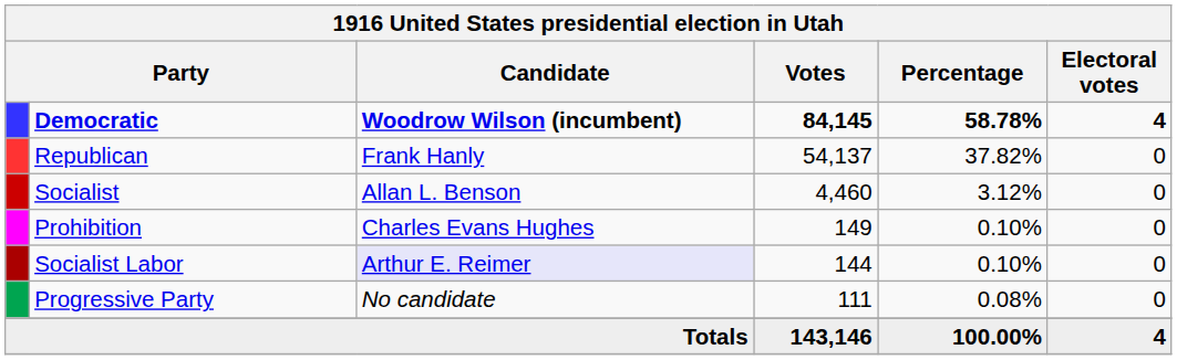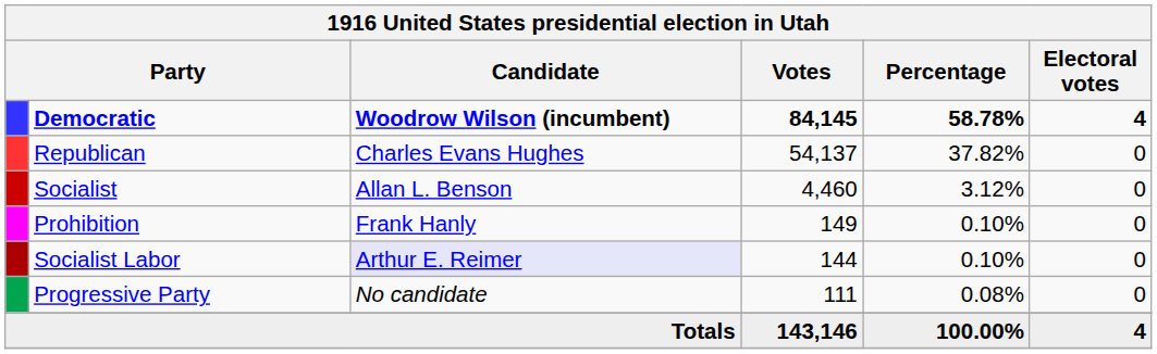 <table class="wikitable" style="font-size: 95%;">
 <tr>
 <th colspan="6">1916 United States presidential election in Utah</th>
 </tr>
 <tr>
 <th colspan="2" style="width: 15em">Party</th>
 <th style="width: 17em">Candidate</th>
 <th style="width: 5em">Votes</th>
 <th style="width: 7em">Percentage</th>
 <th style="width: 5em">Electoral votes</th>
 </tr>
 <tr>
 <th style="background-color:#3333FF; width: 3px"></th>
 <td style="width: 130px"><strong><a href='#'>Democratic</a></strong></td>
 <td><strong><a href='#'>Woodrow Wilson</a> (incumbent)</strong></td>
 <td align="right"><strong>84,145</strong></td>
 <td align="right"><strong>58.78%</strong></td>
 <td align="right"><strong>4</strong></td>
 </tr>
 <tr>
 <th style="background-color:#FF3333; width: 3px"></th>
 <td style="width: 130px"><a href='#'>Republican</a></td>
-<td><a href='#'>Frank Hanly</a></td>
+<td><a href='#'>Charles Evans Hughes</a></td>
 <td align="right">54,137</td>
 <td align="right">37.82%</td>
 <td align="right">0</td>
 </tr>
 <tr>
 <th style="background-color:#CC0000; width: 3px"></th>
 <td style="width: 130px"><a href='#'>Socialist</a></td>
 <td><a href='#'>Allan L. Benson</a></td>
 <td align="right">4,460</td>
 <td align="right">3.12%</td>
 <td align="right">0</td>
 </tr>
 <tr>
 <th style="background-color:#FF00FF; width: 3px"></th>
 <td style="width: 130px"><a href='#'>Prohibition</a></td>
-<td><a href='#'>Charles Evans Hughes</a></td>
+<td><a href='#'>Frank Hanly</a></td>
 <td align="right">149</td>
 <td align="right">0.10%</td>
 <td align="right">0</td>
 </tr>
 <tr>
 <th style="background-color:#AA0000; width: 3px"></th>
 <td style="width: 130px"><a href='#'>Socialist Labor</a></td>
 <td style="background: lavender;"><a href='#'>Arthur E. Reimer</a></td>
 <td align="right">144</td>
 <td align="right">0.10%</td>
 <td align="right">0</td>
 </tr>
 <tr>
 <th style="background-color:#00A550; width: 3px"></th>
 <td style="width: 130px"><a href='#'>Progressive Party</a></td>
 <td><em>No candidate</em></td>
 <td align="right">111</td>
 <td align="right">0.08%</td>
 <td align="right">0</td>
 </tr>
 <tr>
 </tr>
 <tr bgcolor="#EEEEEE">
 <td colspan="3" align="right"><strong>Totals</strong></td>
 <td align="right"><strong>143,146</strong></td>
 <td align="right"><strong>100.00%</strong></td>
 <td align="right"><strong>4</strong></td>
 </tr>
 <tr bgcolor="#EEEEEE">
 </tr>
 </table>
